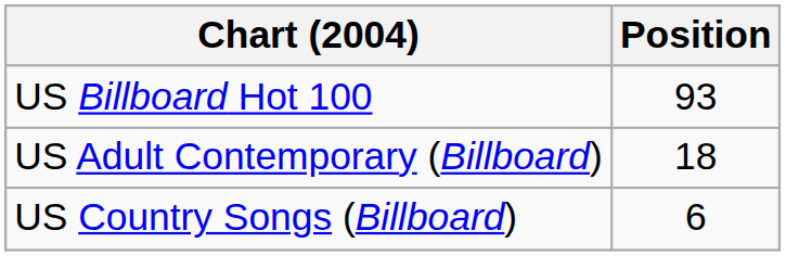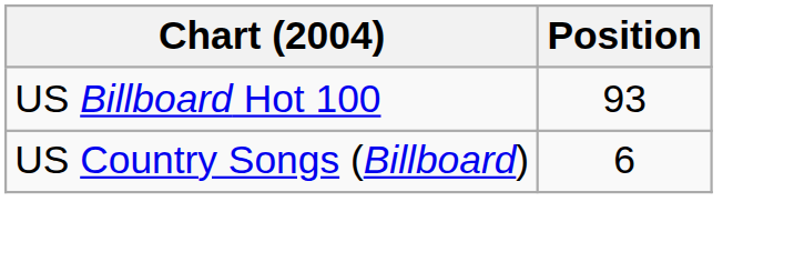 <table class="wikitable sortable">
 <tr>
 <th scope="col">Chart (2004)</th>
 <th scope="col">Position</th>
 </tr>
 <tr>
 <td>US <a href='#'><em>Billboard</em> Hot 100</a></td>
 <td align="center">93</td>
 </tr>
 <tr>
-<td>US <a href='#'>Adult Contemporary</a> (<em><a href='#'>Billboard</a></em>)</td>
-<td align="center">18</td>
-</tr>
-<tr>
 <td>US <a href='#'>Country Songs</a> (<em><a href='#'>Billboard</a></em>)</td>
 <td align="center">6</td>
 </tr>
 </table>
